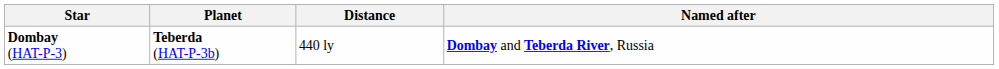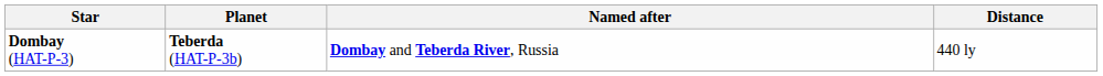 <table class="wikitable" style="min-width: 90%;">
 <tr>
 <th style="width:10em">Star</th>
 <th style="width:10em">Planet</th>
+<th>Named after</th>
 <th>Distance</th>
-<th>Named after</th>
 </tr>
 <tr id=001 bgcolor=#fefefe>
 <td><strong>Dombay</strong><br>(<a href='#'>HAT-P-3</a>)</td>
 <td><strong>Teberda</strong><br>(<a href='#'>HAT-P-3b</a>)</td>
+<td><strong><a href='#'>Dombay</a></strong> and <strong><a href='#'>Teberda River</a></strong>, Russia</td>
 <td>440 ly</td>
-<td><strong><a href='#'>Dombay</a></strong> and <strong><a href='#'>Teberda River</a></strong>, Russia</td>
 </tr>
 </table>
